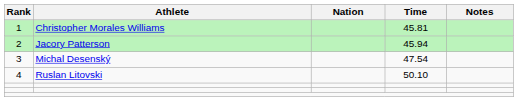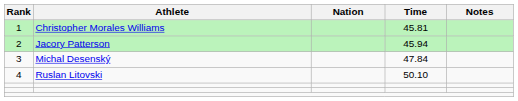 <table class="wikitable sortable" style="text-align:center;width: 65%;">
 <tr>
 <th scope="col" style="width: 10px;">Rank</th>
 <th scope="col">Athlete</th>
 <th scope="col">Nation</th>
 <th scope="col">Time</th>
 <th scope="col">Notes</th>
 </tr>
 <tr bgcolor=bbf3bb>
 <td>1</td>
 <td align=left><a href='#'>Christopher Morales Williams</a></td>
 <td align=left></td>
 <td>45.81</td>
 <td></td>
 </tr>
 <tr bgcolor=bbf3bb>
 <td>2</td>
 <td align=left><a href='#'>Jacory Patterson</a></td>
 <td align=left></td>
 <td>45.94</td>
 <td></td>
 </tr>
 <tr>
 <td>3</td>
 <td align=left><a href='#'>Michal Desenský</a></td>
 <td align=left></td>
-<td>47.54</td>
+<td>47.84</td>
 <td></td>
 </tr>
 <tr>
 <td>4</td>
 <td align=left><a href='#'>Ruslan Litovski</a></td>
 <td align=left></td>
 <td>50.10</td>
 <td></td>
 </tr>
 <tr>
 <td></td>
 <td align=left></td>
 <td align=left></td>
 <td></td>
 <td></td>
 </tr>
 <tr>
 <td></td>
 <td align=left></td>
 <td align=left></td>
 <td></td>
 <td></td>
 </tr>
 <tr class="sortbottom">
 <td colspan="5"></td>
 </tr>
 </table>
